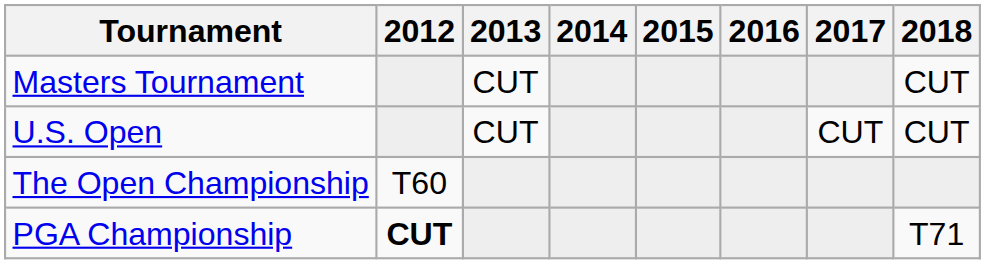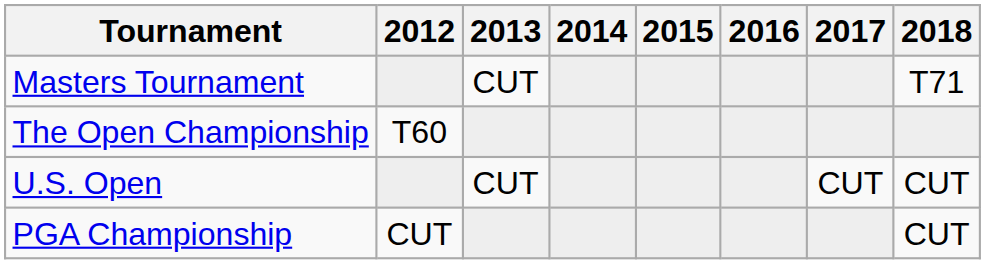 <table class="wikitable" style="font-size:95%;text-align:center;">
 <tr>
 <th>Tournament</th>
 <th>2012</th>
 <th>2013</th>
 <th>2014</th>
 <th>2015</th>
 <th>2016</th>
 <th>2017</th>
 <th>2018</th>
 </tr>
 <tr>
 <td align=left><a href='#'>Masters Tournament</a></td>
 <td style="background:#eeeeee;"></td>
 <td>CUT</td>
 <td style="background:#eeeeee;"></td>
 <td style="background:#eeeeee;"></td>
 <td style="background:#eeeeee;"></td>
 <td style="background:#eeeeee;"></td>
-<td>CUT</td>
+<td>T71</td>
+</tr>
+<tr>
+<td align=left><a href='#'>The Open Championship</a></td>
+<td>T60</td>
+<td style="background:#eeeeee;"></td>
+<td style="background:#eeeeee;"></td>
+<td style="background:#eeeeee;"></td>
+<td style="background:#eeeeee;"></td>
+<td style="background:#eeeeee;"></td>
+<td style="background:#eeeeee;"></td>
 </tr>
 <tr>
 <td align=left><a href='#'>U.S. Open</a></td>
 <td style="background:#eeeeee;"></td>
 <td>CUT</td>
 <td style="background:#eeeeee;"></td>
 <td style="background:#eeeeee;"></td>
 <td style="background:#eeeeee;"></td>
 <td>CUT</td>
 <td>CUT</td>
 </tr>
 <tr>
-<td align=left><a href='#'>The Open Championship</a></td>
-<td>T60</td>
+<td align=left><a href='#'>PGA Championship</a></td>
+<td>CUT</td>
 <td style="background:#eeeeee;"></td>
 <td style="background:#eeeeee;"></td>
 <td style="background:#eeeeee;"></td>
 <td style="background:#eeeeee;"></td>
 <td style="background:#eeeeee;"></td>
-<td style="background:#eeeeee;"></td>
-</tr>
-<tr>
-<td align=left><a href='#'>PGA Championship</a></td>
-<td><strong>CUT</strong></td>
-<td style="background:#eeeeee;"></td>
-<td style="background:#eeeeee;"></td>
-<td style="background:#eeeeee;"></td>
-<td style="background:#eeeeee;"></td>
-<td style="background:#eeeeee;"></td>
-<td>T71</td>
+<td>CUT</td>
 </tr>
 </table>
